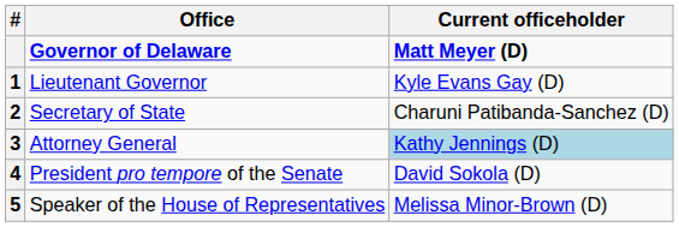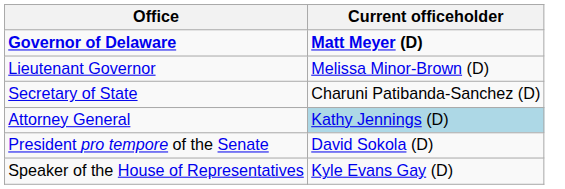 <table class=wikitable>
 <tr>
-<th>#</th>
 <th>Office</th>
 <th>Current officeholder</th>
 </tr>
 <tr>
-<th></th>
 <td><strong><a href='#'>Governor of Delaware</a></strong></td>
 <td><strong><a href='#'>Matt Meyer</a> (D)</strong></td>
 </tr>
 <tr>
-<th>1</th>
 <td><a href='#'>Lieutenant Governor</a></td>
-<td><a href='#'>Kyle Evans Gay</a> (D)</td>
+<td><a href='#'>Melissa Minor-Brown</a> (D)</td>
 </tr>
 <tr>
-<th>2</th>
 <td><a href='#'>Secretary of State</a></td>
 <td>Charuni Patibanda-Sanchez (D)</td>
 </tr>
 <tr>
-<th>3</th>
 <td><a href='#'>Attorney General</a></td>
 <td style="background: lightblue;"><a href='#'>Kathy Jennings</a> (D)</td>
 </tr>
 <tr>
-<th>4</th>
 <td><a href='#'>President <em>pro tempore</em></a> of the <a href='#'>Senate</a></td>
 <td><a href='#'>David Sokola</a> (D)</td>
 </tr>
 <tr>
-<th>5</th>
 <td>Speaker of the <a href='#'>House of Representatives</a></td>
-<td><a href='#'>Melissa Minor-Brown</a> (D)</td>
+<td><a href='#'>Kyle Evans Gay</a> (D)</td>
 </tr>
 </table>
